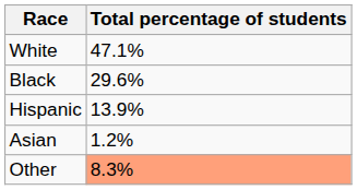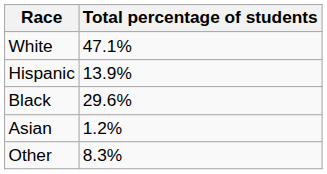 <table class="wikitable sortable">
 <tr>
 <th>Race</th>
 <th>Total percentage of students</th>
 </tr>
 <tr>
 <td>White</td>
 <td>47.1%</td>
 </tr>
 <tr>
+<td>Hispanic</td>
+<td>13.9%</td>
+</tr>
+<tr>
 <td>Black</td>
 <td>29.6%</td>
-</tr>
-<tr>
-<td>Hispanic</td>
-<td>13.9%</td>
 </tr>
 <tr>
 <td>Asian</td>
 <td>1.2%</td>
 </tr>
 <tr>
 <td>Other</td>
-<td style="background: lightsalmon;">8.3%</td>
+<td>8.3%</td>
 </tr>
 </table>
